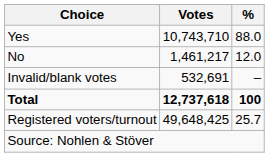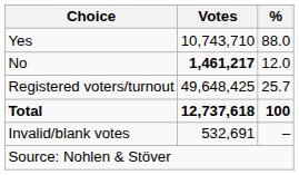 <table class=wikitable style=text-align:right>
 <tr>
 <th>Choice</th>
 <th>Votes</th>
 <th>%</th>
 </tr>
 <tr>
 <td align=left>Yes</td>
 <td>10,743,710</td>
 <td>88.0</td>
 </tr>
 <tr>
 <td align=left>No</td>
-<td>1,461,217</td>
+<td><strong>1,461,217</strong></td>
 <td>12.0</td>
+</tr>
+<tr>
+<td align=left>Registered voters/turnout</td>
+<td>49,648,425</td>
+<td>25.7</td>
+</tr>
+<tr>
+<td align=left><strong>Total</strong></td>
+<td><strong>12,737,618</strong></td>
+<td><strong>100</strong></td>
 </tr>
 <tr>
 <td align=left>Invalid/blank votes</td>
 <td>532,691</td>
 <td>–</td>
 </tr>
 <tr>
-<td align=left><strong>Total</strong></td>
-<td><strong>12,737,618</strong></td>
-<td><strong>100</strong></td>
-</tr>
-<tr>
-<td align=left>Registered voters/turnout</td>
-<td>49,648,425</td>
-<td>25.7</td>
-</tr>
-<tr>
 <td align=left colspan=3>Source: Nohlen & Stöver</td>
 </tr>
 </table>
